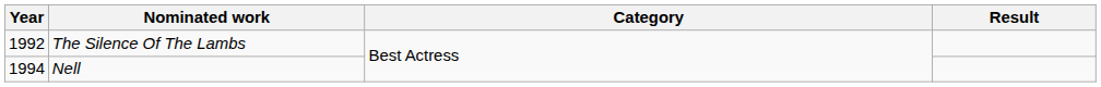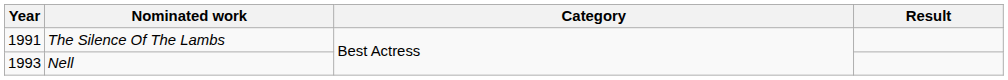 <table class=wikitable>
 <tr>
 <th width=4%>Year</th>
 <th width=29%>Nominated work</th>
 <th width=52%>Category</th>
 <th width=15%>Result</th>
 </tr>
 <tr>
-<td align=center>1992</td>
+<td align=center>1991</td>
 <td><em>The Silence Of The Lambs</em></td>
 <td rowspan=2>Best Actress</td>
 <td></td>
 </tr>
 <tr>
-<td align=center>1994</td>
+<td align=center>1993</td>
 <td><em>Nell</em></td>
 <td></td>
 </tr>
 </table>
